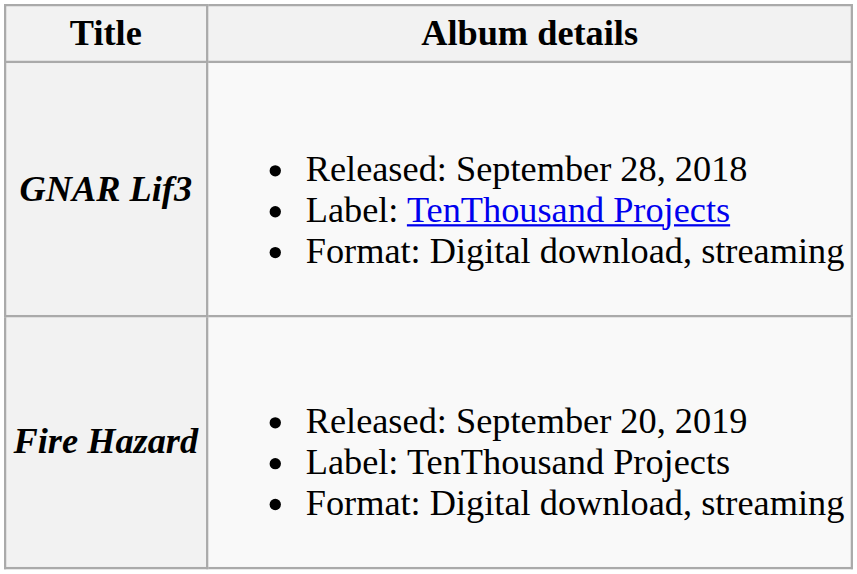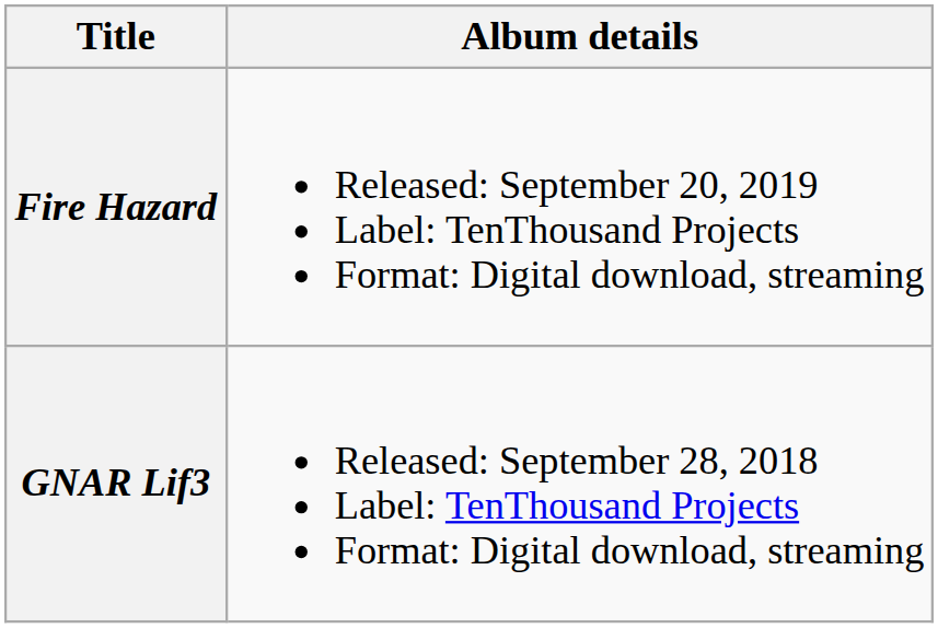 <table class="wikitable plainrowheaders">
 <tr>
 <th scope="col">Title</th>
 <th scope="col">Album details</th>
 </tr>
 <tr>
+<th scope="row"><em>Fire Hazard</em></th>
+<td><br><ul><li>Released: September 20, 2019</li><li>Label: TenThousand Projects</li><li>Format: Digital download, streaming</li></ul></td>
+</tr>
+<tr>
 <th scope="row"><em>GNAR Lif3</em></th>
 <td><br><ul><li>Released: September 28, 2018</li><li>Label: <a href='#'>TenThousand Projects</a></li><li>Format: Digital download, streaming</li></ul></td>
 </tr>
-<tr>
-<th scope="row"><em>Fire Hazard</em></th>
-<td><br><ul><li>Released: September 20, 2019</li><li>Label: TenThousand Projects</li><li>Format: Digital download, streaming</li></ul></td>
-</tr>
 </table>
